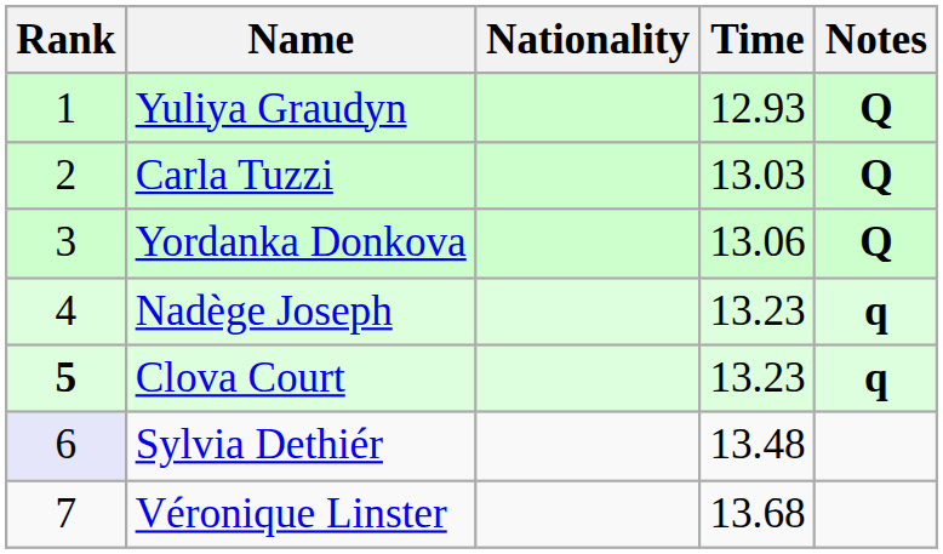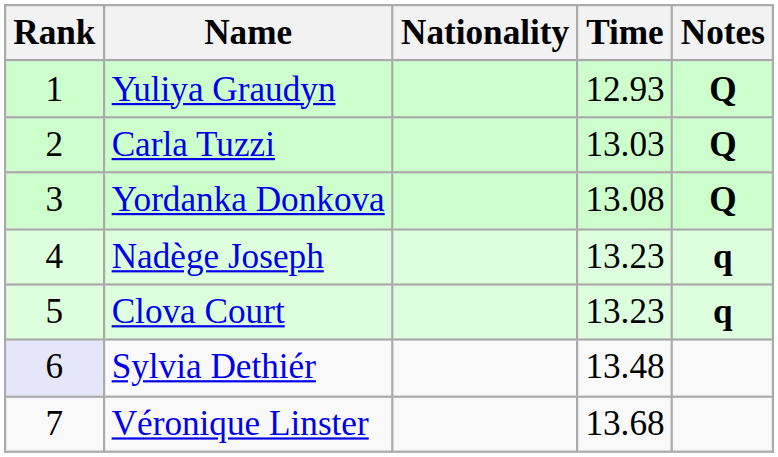 <table class="wikitable sortable" style="text-align:center">
 <tr>
 <th>Rank</th>
 <th>Name</th>
 <th>Nationality</th>
 <th>Time</th>
 <th>Notes</th>
 </tr>
 <tr bgcolor=ccffcc>
 <td>1</td>
 <td align=left><a href='#'>Yuliya Graudyn</a></td>
 <td align=left></td>
 <td>12.93</td>
 <td><strong>Q</strong></td>
 </tr>
 <tr bgcolor=ccffcc>
 <td>2</td>
 <td align=left><a href='#'>Carla Tuzzi</a></td>
 <td align=left></td>
 <td>13.03</td>
 <td><strong>Q</strong></td>
 </tr>
 <tr bgcolor=ccffcc>
 <td>3</td>
 <td align=left><a href='#'>Yordanka Donkova</a></td>
 <td align=left></td>
-<td>13.06</td>
+<td>13.08</td>
 <td><strong>Q</strong></td>
 </tr>
 <tr bgcolor=ddffdd>
 <td>4</td>
 <td align=left><a href='#'>Nadège Joseph</a></td>
 <td align=left></td>
 <td>13.23</td>
 <td><strong>q</strong></td>
 </tr>
 <tr bgcolor=ddffdd>
-<td><strong>5</strong></td>
+<td>5</td>
 <td align=left><a href='#'>Clova Court</a></td>
 <td align=left></td>
 <td>13.23</td>
 <td><strong>q</strong></td>
 </tr>
 <tr>
 <td style="background: lavender;">6</td>
 <td align=left><a href='#'>Sylvia Dethiér</a></td>
 <td align=left></td>
 <td>13.48</td>
 <td></td>
 </tr>
 <tr>
 <td>7</td>
 <td align=left><a href='#'>Véronique Linster</a></td>
 <td align=left></td>
 <td>13.68</td>
 <td></td>
 </tr>
 </table>
